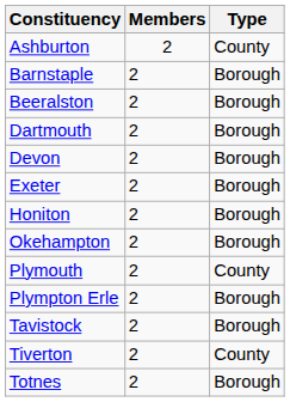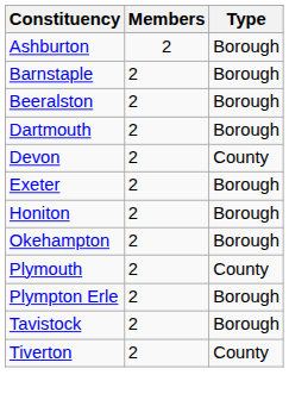 <table class="wikitable sortable">
 <tr>
 <th>Constituency</th>
 <th>Members</th>
 <th>Type</th>
 </tr>
 <tr>
 <td><a href='#'>Ashburton</a></td>
 <td align="center">2</td>
-<td>County</td>
+<td>Borough</td>
 </tr>
 <tr>
 <td><a href='#'>Barnstaple</a></td>
 <td>2</td>
 <td>Borough</td>
 </tr>
 <tr>
 <td><a href='#'>Beeralston</a></td>
 <td>2</td>
 <td>Borough</td>
 </tr>
 <tr>
 <td><a href='#'>Dartmouth</a></td>
 <td>2</td>
 <td>Borough</td>
 </tr>
 <tr>
 <td><a href='#'>Devon</a></td>
 <td>2</td>
-<td>Borough</td>
+<td>County</td>
 </tr>
 <tr>
 <td><a href='#'>Exeter</a></td>
 <td>2</td>
 <td>Borough</td>
 </tr>
 <tr>
 <td><a href='#'>Honiton</a></td>
 <td>2</td>
 <td>Borough</td>
 </tr>
 <tr>
 <td><a href='#'>Okehampton</a></td>
 <td>2</td>
 <td>Borough</td>
 </tr>
 <tr>
 <td><a href='#'>Plymouth</a></td>
 <td>2</td>
 <td>County</td>
 </tr>
 <tr>
 <td><a href='#'>Plympton Erle</a></td>
 <td>2</td>
 <td>Borough</td>
 </tr>
 <tr>
 <td><a href='#'>Tavistock</a></td>
 <td>2</td>
 <td>Borough</td>
 </tr>
 <tr>
 <td><a href='#'>Tiverton</a></td>
 <td>2</td>
 <td>County</td>
 </tr>
-<tr>
-<td><a href='#'>Totnes</a></td>
-<td>2</td>
-<td>Borough</td>
-</tr>
 </table>
